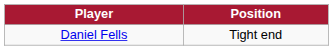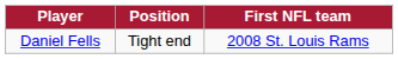 <table class="wikitable" width="65%">
 <tr align="center" style="background:#A81933;color:#FFFFFF;">
 <td><strong>Player</strong></td>
 <td><strong>Position</strong></td>
+<td><strong>First NFL team</strong></td>
 </tr>
 <tr align="center" bgcolor="">
 <td><a href='#'>Daniel Fells</a></td>
 <td>Tight end</td>
+<td><a href='#'>2008 St. Louis Rams</a></td>
 </tr>
 </table>
